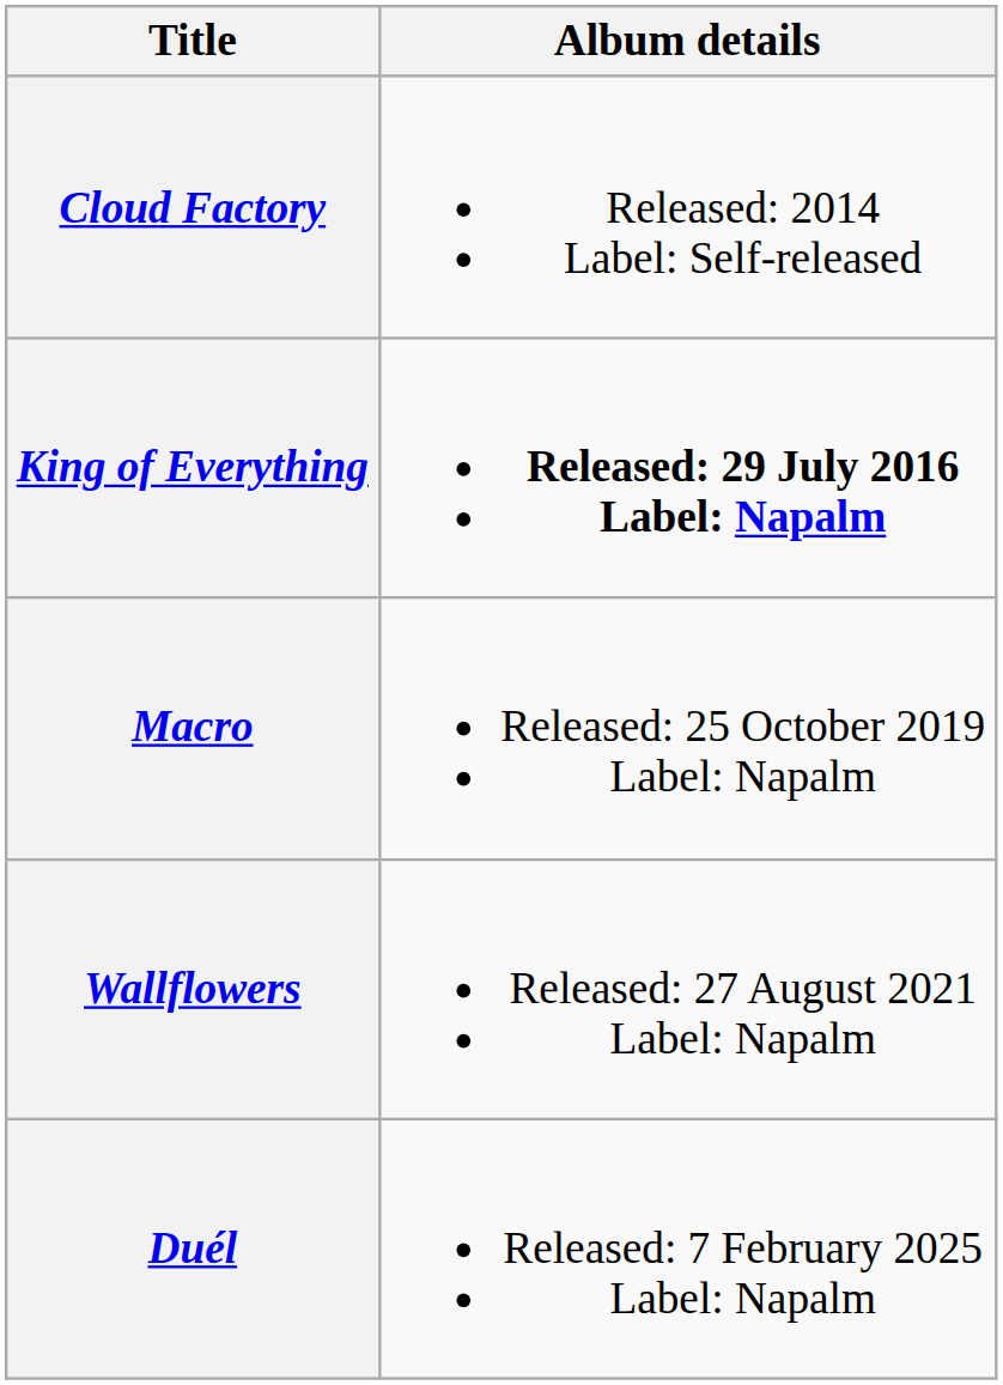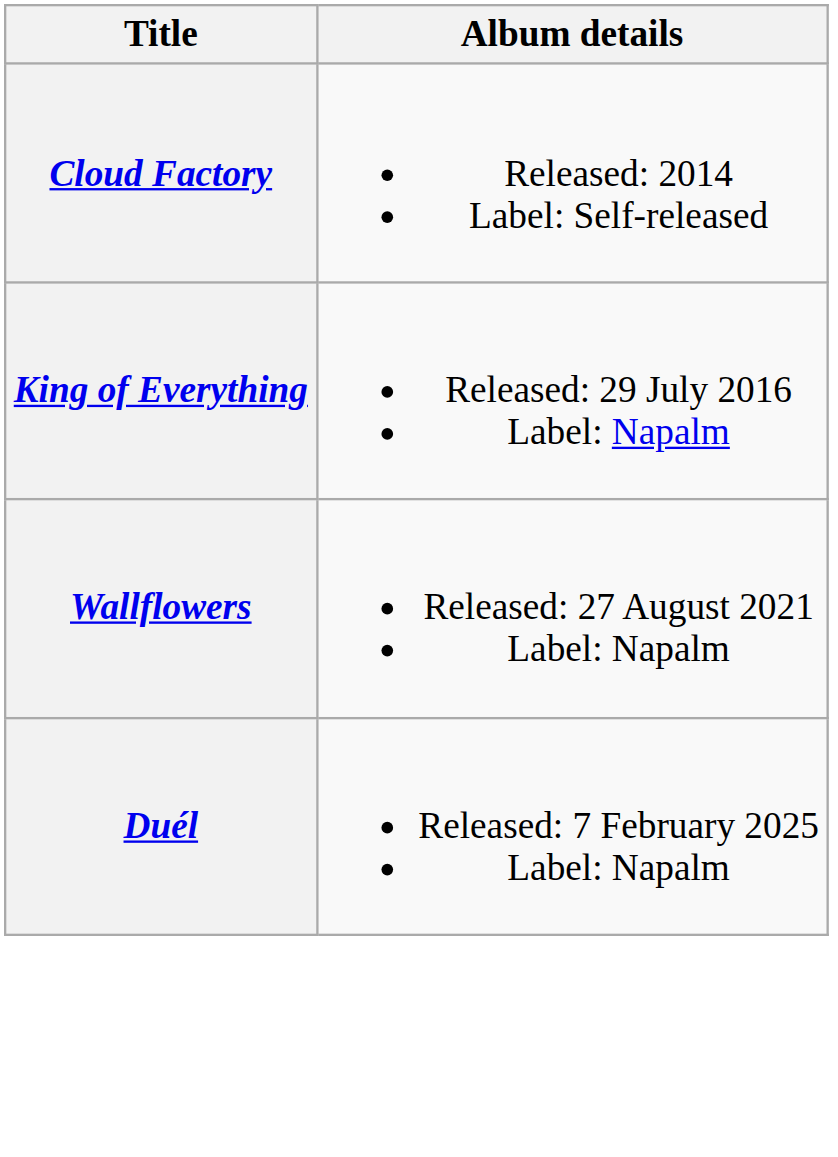 <table class="wikitable plainrowheaders" style="text-align:center;">
 <tr>
 <th scope="col">Title</th>
 <th scope="col">Album details</th>
 </tr>
 <tr>
 <th scope="row"><em><a href='#'>Cloud Factory</a></em></th>
 <td><br><ul><li>Released: 2014</li><li>Label: Self-released</li></ul></td>
 </tr>
 <tr>
 <th scope="row"><em><a href='#'>King of Everything</a></em></th>
-<td><strong><br><ul><li>Released: 29 July 2016</li><li>Label: <a href='#'>Napalm</a></li></ul></strong></td>
-</tr>
-<tr>
-<th scope="row"><em><a href='#'>Macro</a></em></th>
-<td><br><ul><li>Released: 25 October 2019</li><li>Label: Napalm</li></ul></td>
+<td><br><ul><li>Released: 29 July 2016</li><li>Label: <a href='#'>Napalm</a></li></ul></td>
 </tr>
 <tr>
 <th scope="row"><em><a href='#'>Wallflowers</a></em></th>
 <td><br><ul><li>Released: 27 August 2021</li><li>Label: Napalm</li></ul></td>
 </tr>
 <tr>
 <th scope="row"><em><a href='#'>Duél</a></em></th>
 <td><br><ul><li>Released: 7 February 2025</li><li>Label: Napalm</li></ul></td>
 </tr>
 </table>
